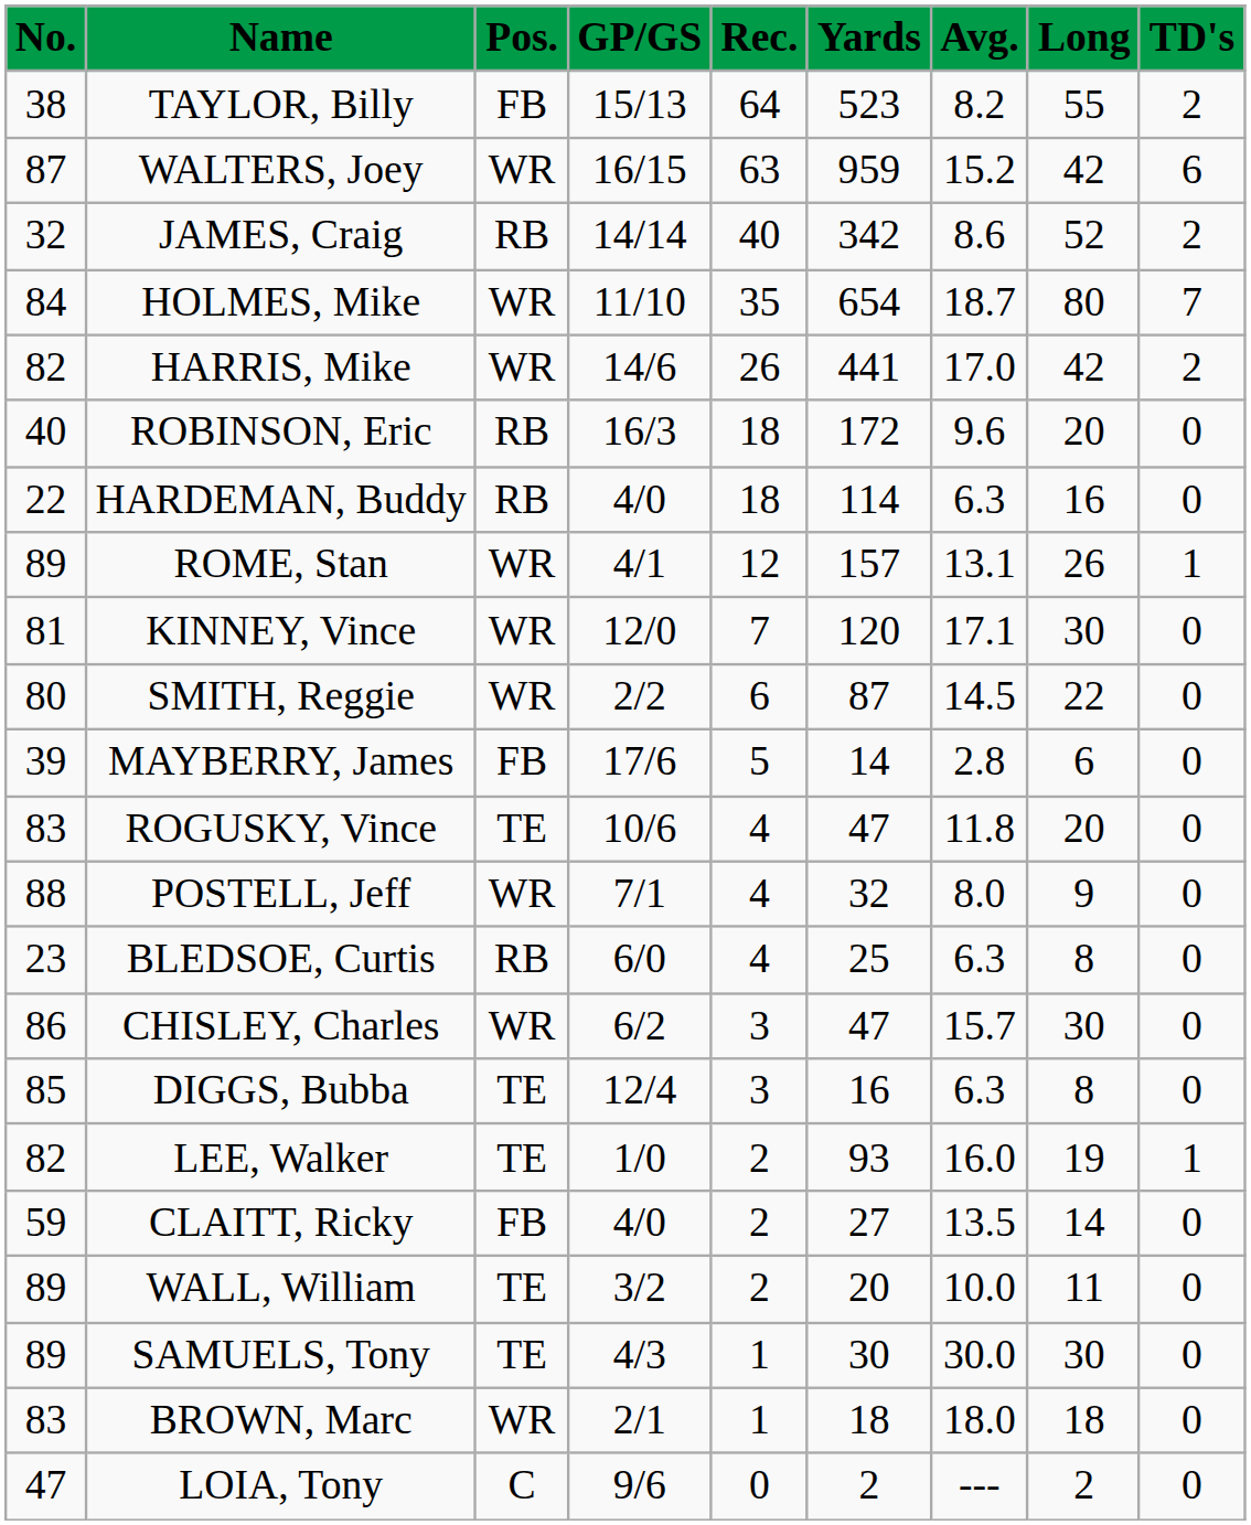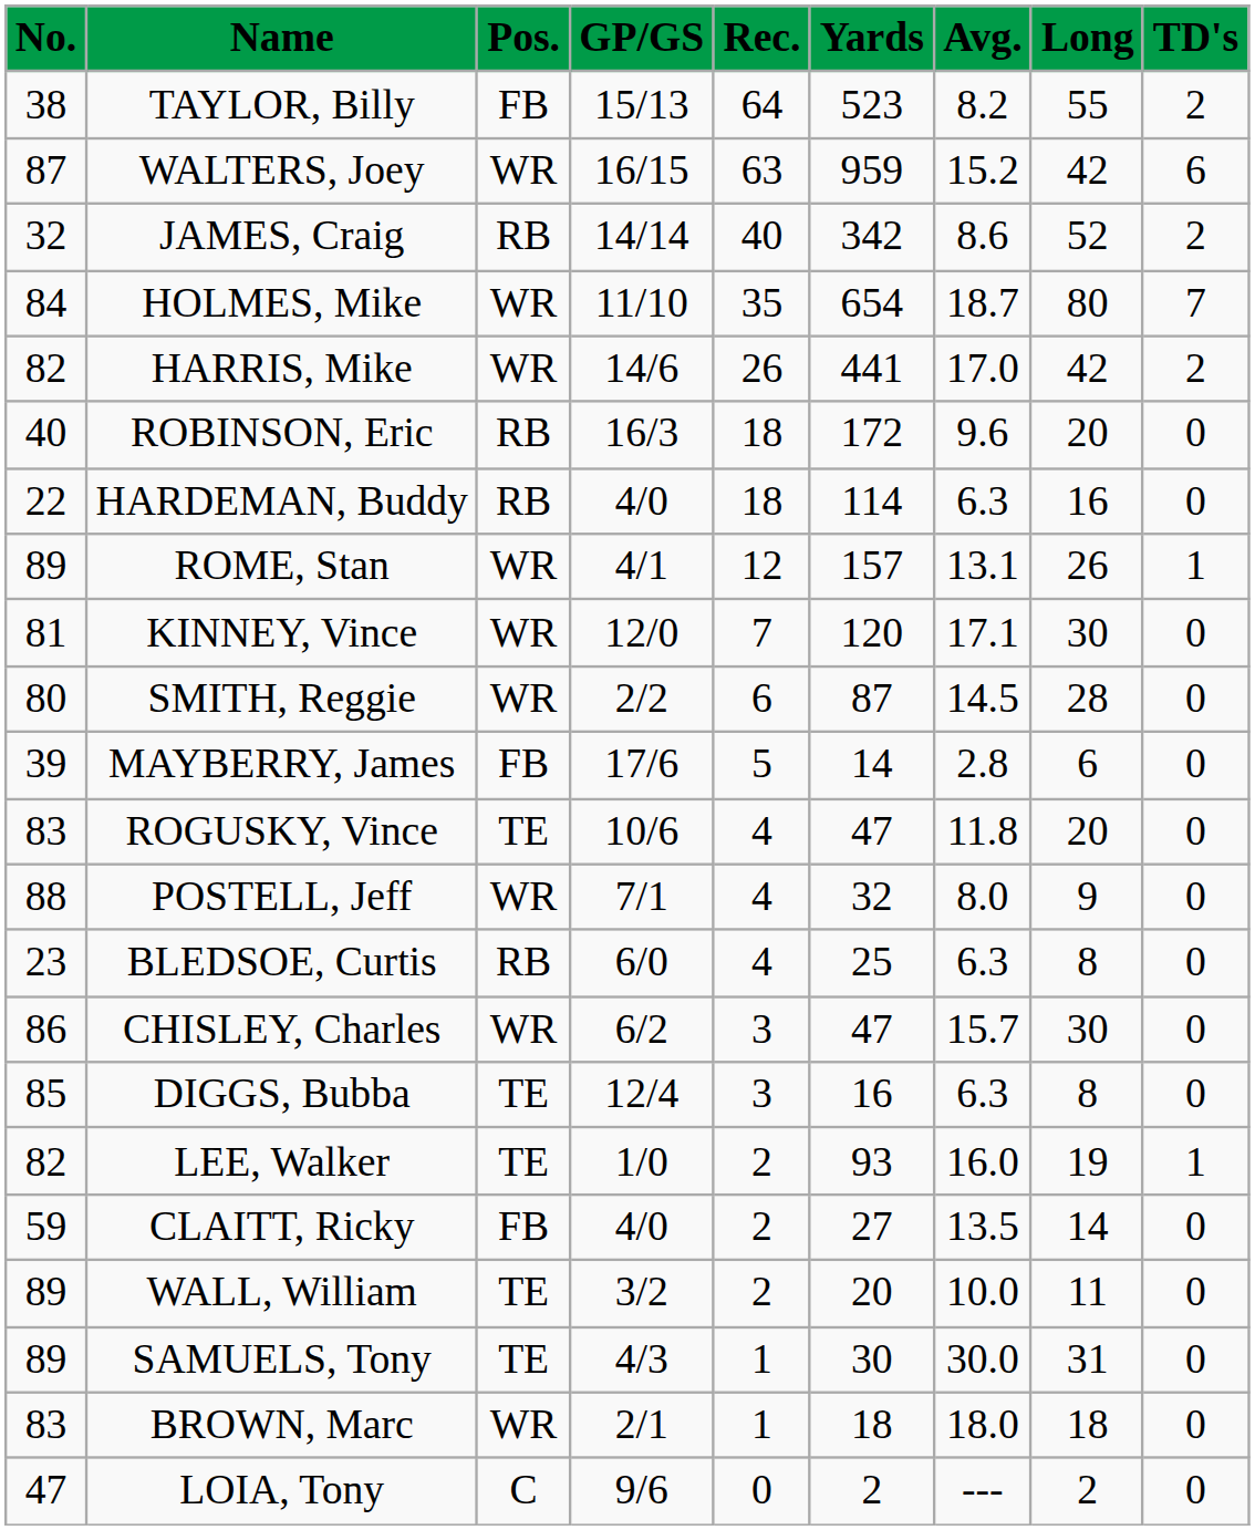 <table class="wikitable" style="text-align:center">
 <tr style="background:#009b48;">
 <td><strong><span>No.</span></strong></td>
 <td><strong><span>Name</span></strong></td>
 <td><strong><span>Pos.</span></strong></td>
 <td><strong><span>GP/GS</span></strong></td>
 <td><strong><span>Rec.</span></strong></td>
 <td><strong><span>Yards</span></strong></td>
 <td><strong><span>Avg.</span></strong></td>
 <td><strong><span>Long</span></strong></td>
 <td><strong><span>TD's</span></strong></td>
 </tr>
 <tr>
 <td>38</td>
 <td>TAYLOR, Billy</td>
 <td>FB</td>
 <td>15/13</td>
 <td>64</td>
 <td>523</td>
 <td>8.2</td>
 <td>55</td>
 <td>2</td>
 </tr>
 <tr>
 <td>87</td>
 <td>WALTERS, Joey</td>
 <td>WR</td>
 <td>16/15</td>
 <td>63</td>
 <td>959</td>
 <td>15.2</td>
 <td>42</td>
 <td>6</td>
 </tr>
 <tr>
 <td>32</td>
 <td>JAMES, Craig</td>
 <td>RB</td>
 <td>14/14</td>
 <td>40</td>
 <td>342</td>
 <td>8.6</td>
 <td>52</td>
 <td>2</td>
 </tr>
 <tr>
 <td>84</td>
 <td>HOLMES, Mike</td>
 <td>WR</td>
 <td>11/10</td>
 <td>35</td>
 <td>654</td>
 <td>18.7</td>
 <td>80</td>
 <td>7</td>
 </tr>
 <tr>
 <td>82</td>
 <td>HARRIS, Mike</td>
 <td>WR</td>
 <td>14/6</td>
 <td>26</td>
 <td>441</td>
 <td>17.0</td>
 <td>42</td>
 <td>2</td>
 </tr>
 <tr>
 <td>40</td>
 <td>ROBINSON, Eric</td>
 <td>RB</td>
 <td>16/3</td>
 <td>18</td>
 <td>172</td>
 <td>9.6</td>
 <td>20</td>
 <td>0</td>
 </tr>
 <tr>
 <td>22</td>
 <td>HARDEMAN, Buddy</td>
 <td>RB</td>
 <td>4/0</td>
 <td>18</td>
 <td>114</td>
 <td>6.3</td>
 <td>16</td>
 <td>0</td>
 </tr>
 <tr>
 <td>89</td>
 <td>ROME, Stan</td>
 <td>WR</td>
 <td>4/1</td>
 <td>12</td>
 <td>157</td>
 <td>13.1</td>
 <td>26</td>
 <td>1</td>
 </tr>
 <tr>
 <td>81</td>
 <td>KINNEY, Vince</td>
 <td>WR</td>
 <td>12/0</td>
 <td>7</td>
 <td>120</td>
 <td>17.1</td>
 <td>30</td>
 <td>0</td>
 </tr>
 <tr>
 <td>80</td>
 <td>SMITH, Reggie</td>
 <td>WR</td>
 <td>2/2</td>
 <td>6</td>
 <td>87</td>
 <td>14.5</td>
-<td>22</td>
+<td>28</td>
 <td>0</td>
 </tr>
 <tr>
 <td>39</td>
 <td>MAYBERRY, James</td>
 <td>FB</td>
 <td>17/6</td>
 <td>5</td>
 <td>14</td>
 <td>2.8</td>
 <td>6</td>
 <td>0</td>
 </tr>
 <tr>
 <td>83</td>
 <td>ROGUSKY, Vince</td>
 <td>TE</td>
 <td>10/6</td>
 <td>4</td>
 <td>47</td>
 <td>11.8</td>
 <td>20</td>
 <td>0</td>
 </tr>
 <tr>
 <td>88</td>
 <td>POSTELL, Jeff</td>
 <td>WR</td>
 <td>7/1</td>
 <td>4</td>
 <td>32</td>
 <td>8.0</td>
 <td>9</td>
 <td>0</td>
 </tr>
 <tr>
 <td>23</td>
 <td>BLEDSOE, Curtis</td>
 <td>RB</td>
 <td>6/0</td>
 <td>4</td>
 <td>25</td>
 <td>6.3</td>
 <td>8</td>
 <td>0</td>
 </tr>
 <tr>
 <td>86</td>
 <td>CHISLEY, Charles</td>
 <td>WR</td>
 <td>6/2</td>
 <td>3</td>
 <td>47</td>
 <td>15.7</td>
 <td>30</td>
 <td>0</td>
 </tr>
 <tr>
 <td>85</td>
 <td>DIGGS, Bubba</td>
 <td>TE</td>
 <td>12/4</td>
 <td>3</td>
 <td>16</td>
 <td>6.3</td>
 <td>8</td>
 <td>0</td>
 </tr>
 <tr>
 <td>82</td>
 <td>LEE, Walker</td>
 <td>TE</td>
 <td>1/0</td>
 <td>2</td>
 <td>93</td>
 <td>16.0</td>
 <td>19</td>
 <td>1</td>
 </tr>
 <tr>
 <td>59</td>
 <td>CLAITT, Ricky</td>
 <td>FB</td>
 <td>4/0</td>
 <td>2</td>
 <td>27</td>
 <td>13.5</td>
 <td>14</td>
 <td>0</td>
 </tr>
 <tr>
 <td>89</td>
 <td>WALL, William</td>
 <td>TE</td>
 <td>3/2</td>
 <td>2</td>
 <td>20</td>
 <td>10.0</td>
 <td>11</td>
 <td>0</td>
 </tr>
 <tr>
 <td>89</td>
 <td>SAMUELS, Tony</td>
 <td>TE</td>
 <td>4/3</td>
 <td>1</td>
 <td>30</td>
 <td>30.0</td>
-<td>30</td>
+<td>31</td>
 <td>0</td>
 </tr>
 <tr>
 <td>83</td>
 <td>BROWN, Marc</td>
 <td>WR</td>
 <td>2/1</td>
 <td>1</td>
 <td>18</td>
 <td>18.0</td>
 <td>18</td>
 <td>0</td>
 </tr>
 <tr>
 <td>47</td>
 <td>LOIA, Tony</td>
 <td>C</td>
 <td>9/6</td>
 <td>0</td>
 <td>2</td>
 <td>---</td>
 <td>2</td>
 <td>0</td>
 </tr>
 </table>
